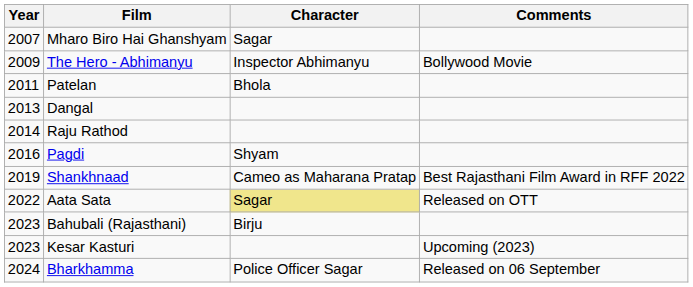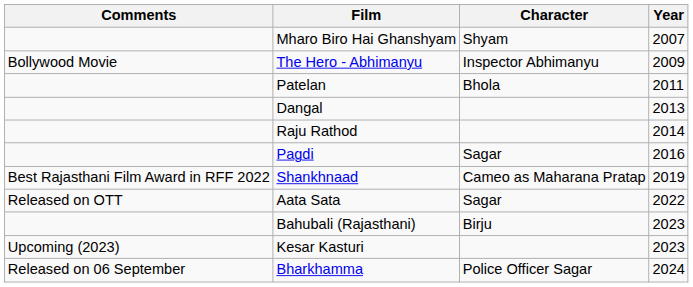 <table class="wikitable">
 <tr>
-<th>Year</th>
+<th>Comments</th>
 <th>Film</th>
 <th>Character</th>
-<th>Comments</th>
+<th>Year</th>
 </tr>
 <tr>
+<td></td>
+<td>Mharo Biro Hai Ghanshyam</td>
+<td>Shyam</td>
 <td>2007</td>
-<td>Mharo Biro Hai Ghanshyam</td>
-<td>Sagar</td>
-<td></td>
 </tr>
 <tr>
-<td>2009</td>
+<td>Bollywood Movie</td>
 <td><a href='#'>The Hero - Abhimanyu</a></td>
 <td>Inspector Abhimanyu</td>
-<td>Bollywood Movie</td>
+<td>2009</td>
 </tr>
 <tr>
-<td>2011</td>
+<td></td>
 <td>Patelan</td>
 <td>Bhola</td>
-<td></td>
+<td>2011</td>
 </tr>
 <tr>
-<td>2013</td>
+<td></td>
 <td>Dangal</td>
 <td></td>
-<td></td>
+<td>2013</td>
 </tr>
 <tr>
-<td>2014</td>
+<td></td>
 <td>Raju Rathod</td>
 <td></td>
-<td></td>
+<td>2014</td>
 </tr>
 <tr>
+<td></td>
+<td><a href='#'>Pagdi</a></td>
+<td>Sagar</td>
 <td>2016</td>
-<td><a href='#'>Pagdi</a></td>
-<td>Shyam</td>
-<td></td>
 </tr>
 <tr>
-<td>2019</td>
+<td>Best Rajasthani Film Award in RFF 2022</td>
 <td><a href='#'>Shankhnaad</a></td>
 <td>Cameo as Maharana Pratap</td>
-<td>Best Rajasthani Film Award in RFF 2022</td>
+<td>2019</td>
 </tr>
 <tr>
+<td>Released on OTT</td>
+<td>Aata Sata</td>
+<td>Sagar</td>
 <td>2022</td>
-<td>Aata Sata</td>
-<td style="background: khaki;">Sagar</td>
-<td>Released on OTT</td>
 </tr>
 <tr>
-<td>2023</td>
+<td></td>
 <td>Bahubali (Rajasthani)</td>
 <td>Birju</td>
-<td></td>
+<td>2023</td>
 </tr>
 <tr>
-<td>2023</td>
+<td>Upcoming (2023)</td>
 <td>Kesar Kasturi</td>
 <td></td>
-<td>Upcoming (2023)</td>
+<td>2023</td>
 </tr>
 <tr>
-<td>2024</td>
+<td>Released on 06 September</td>
 <td><a href='#'>Bharkhamma</a></td>
 <td>Police Officer Sagar</td>
-<td>Released on 06 September</td>
+<td>2024</td>
 </tr>
 </table>
